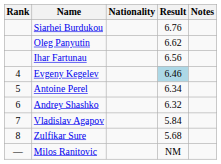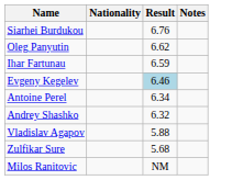 <table class="wikitable sortable" style="text-align:center">
 <tr>
-<th>Rank</th>
 <th>Name</th>
 <th>Nationality</th>
 <th>Result</th>
 <th>Notes</th>
 </tr>
 <tr>
-<td></td>
 <td align=left><a href='#'>Siarhei Burdukou</a></td>
 <td align=left></td>
 <td>6.76</td>
 <td></td>
 </tr>
 <tr>
-<td></td>
 <td align=left><a href='#'>Oleg Panyutin</a></td>
 <td align=left></td>
 <td>6.62</td>
 <td></td>
 </tr>
 <tr>
-<td></td>
 <td align=left><a href='#'>Ihar Fartunau</a></td>
 <td align=left></td>
-<td>6.56</td>
+<td>6.59</td>
 <td></td>
 </tr>
 <tr>
-<td>4</td>
 <td align=left><a href='#'>Evgeny Kegelev</a></td>
 <td align=left></td>
 <td style="background: lightblue;">6.46</td>
 <td></td>
 </tr>
 <tr>
-<td>5</td>
 <td align=left><a href='#'>Antoine Perel</a></td>
 <td align=left></td>
 <td>6.34</td>
 <td></td>
 </tr>
 <tr>
-<td>6</td>
 <td align=left><a href='#'>Andrey Shashko</a></td>
 <td align=left></td>
 <td>6.32</td>
 <td></td>
 </tr>
 <tr>
-<td>7</td>
 <td align=left><a href='#'>Vladislav Agapov</a></td>
 <td align=left></td>
-<td>5.84</td>
+<td>5.88</td>
 <td></td>
 </tr>
 <tr>
-<td>8</td>
 <td align=left><a href='#'>Zulfikar Sure</a></td>
 <td align=left></td>
 <td>5.68</td>
 <td></td>
 </tr>
 <tr>
-<td>—</td>
 <td align=left><a href='#'>Milos Ranitovic</a></td>
 <td align=left></td>
 <td>NM</td>
 <td></td>
 </tr>
 </table>
